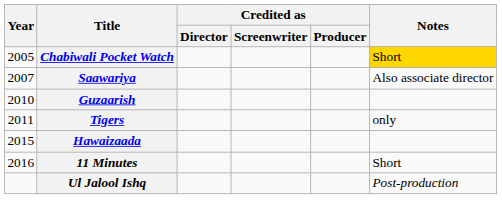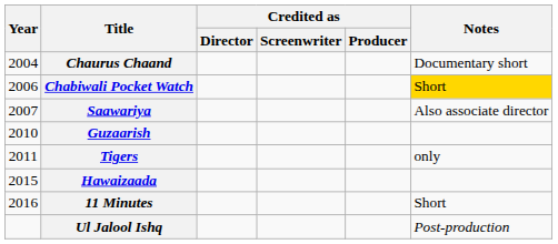 <table class="wikitable plainrowheaders sortable">
 <tr>
 <th rowspan="2" scope="col">Year</th>
 <th rowspan="2" scope="col">Title</th>
 <th colspan="3" scope="col">Credited as</th>
 <th rowspan="2" scope="col" class="unsortable">Notes</th>
 </tr>
 <tr>
 <th>Director</th>
 <th>Screenwriter</th>
 <th>Producer</th>
 </tr>
 <tr>
-<td align="center">2005</td>
+<td align="center">2004</td>
+<th scope=row><em>Chaurus Chaand</em></th>
+<td></td>
+<td></td>
+<td></td>
+<td>Documentary short</td>
+</tr>
+<tr>
+<td align="center">2006</td>
 <th scope=row><em><a href='#'>Chabiwali Pocket Watch</a></em></th>
 <td></td>
 <td></td>
 <td></td>
 <td style="background: gold;">Short</td>
 </tr>
 <tr>
 <td align="center">2007</td>
 <th scope=row><em><a href='#'>Saawariya</a></em></th>
 <td></td>
 <td></td>
 <td></td>
 <td>Also associate director</td>
 </tr>
 <tr>
 <td align="center">2010</td>
 <th scope=row><em><a href='#'>Guzaarish</a></em></th>
 <td></td>
 <td></td>
 <td></td>
 <td></td>
 </tr>
 <tr>
 <td align="center">2011</td>
 <th scope=row><em><a href='#'>Tigers</a></em></th>
 <td></td>
 <td></td>
 <td></td>
 <td> only</td>
 </tr>
 <tr>
 <td align="center">2015</td>
 <th scope=row><em><a href='#'>Hawaizaada</a></em></th>
 <td></td>
 <td></td>
 <td></td>
 <td></td>
 </tr>
 <tr>
 <td align="center">2016</td>
 <th scope=row><em>11 Minutes</em></th>
 <td></td>
 <td></td>
 <td></td>
 <td>Short</td>
 </tr>
 <tr>
 <td></td>
 <th scope=row><em>Ul Jalool Ishq</em> </th>
 <td></td>
 <td></td>
 <td></td>
 <td><em>Post-production</em></td>
 </tr>
 </table>
